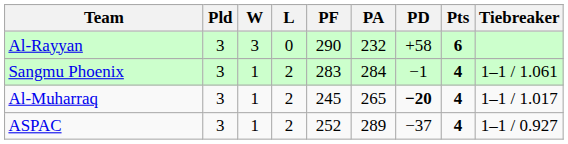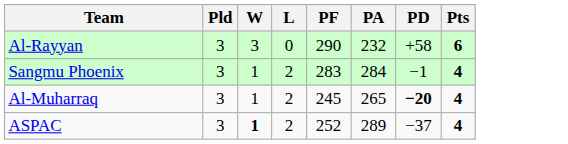 <table class="wikitable" style="text-align:center;">
 <tr>
 <th width=180>Team</th>
 <th width=25>Pld</th>
 <th width=25>W</th>
 <th width=25>L</th>
 <th width=35>PF</th>
 <th width=35>PA</th>
 <th width=35>PD</th>
 <th width=25>Pts</th>
-<th width=50>Tiebreaker</th>
 </tr>
 <tr bgcolor="#ccffcc">
 <td align="left"> <a href='#'>Al-Rayyan</a></td>
 <td>3</td>
 <td>3</td>
 <td>0</td>
 <td>290</td>
 <td>232</td>
 <td>+58</td>
 <td><strong>6</strong></td>
-<td></td>
 </tr>
 <tr bgcolor="#ccffcc">
 <td align="left"> <a href='#'>Sangmu Phoenix</a></td>
 <td>3</td>
 <td>1</td>
 <td>2</td>
 <td>283</td>
 <td>284</td>
 <td>−1</td>
 <td><strong>4</strong></td>
-<td>1–1 / 1.061</td>
 </tr>
 <tr>
 <td align="left"> <a href='#'>Al-Muharraq</a></td>
 <td>3</td>
 <td>1</td>
 <td>2</td>
 <td>245</td>
 <td>265</td>
 <td><strong>−20</strong></td>
 <td><strong>4</strong></td>
-<td>1–1 / 1.017</td>
 </tr>
 <tr>
 <td align="left"> <a href='#'>ASPAC</a></td>
 <td>3</td>
-<td>1</td>
+<td><strong>1</strong></td>
 <td>2</td>
 <td>252</td>
 <td>289</td>
 <td>−37</td>
 <td><strong>4</strong></td>
-<td>1–1 / 0.927</td>
 </tr>
 </table>
